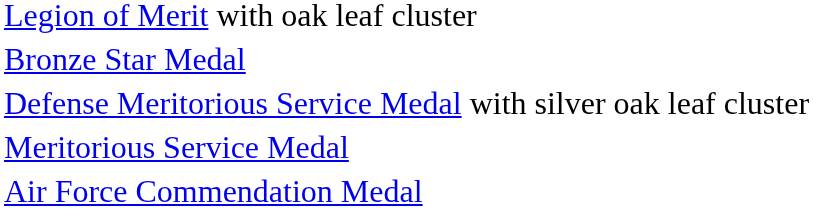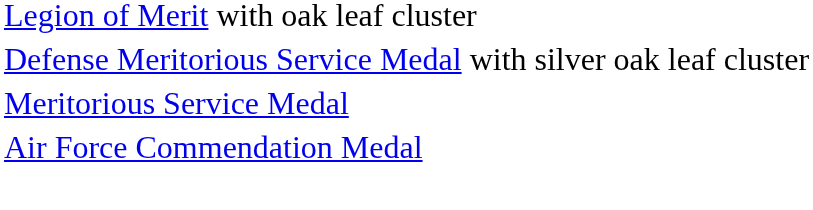 <table>
 <tr>
 <td></td>
 <td><a href='#'>Legion of Merit</a> with oak leaf cluster</td>
-</tr>
-<tr>
-<td></td>
-<td><a href='#'>Bronze Star Medal</a></td>
 </tr>
 <tr>
 <td></td>
 <td><a href='#'>Defense Meritorious Service Medal</a> with silver oak leaf cluster</td>
 </tr>
 <tr>
 <td></td>
 <td><a href='#'>Meritorious Service Medal</a></td>
 </tr>
 <tr>
 <td></td>
 <td><a href='#'>Air Force Commendation Medal</a></td>
 </tr>
 </table>
